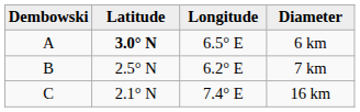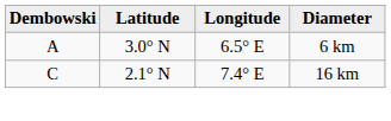 <table class="wikitable">
 <tr>
 <th width="25%" style="background:#eeeeee;">Dembowski</th>
 <th width="25%" style="background:#eeeeee;">Latitude</th>
 <th width="25%" style="background:#eeeeee;">Longitude</th>
 <th width="25%" style="background:#eeeeee;">Diameter</th>
 </tr>
 <tr>
 <td align="center">A</td>
-<td align="center"><strong>3.0° N</strong></td>
+<td align="center">3.0° N</td>
 <td align="center">6.5° E</td>
 <td align="center">6 km</td>
-</tr>
-<tr>
-<td align="center">B</td>
-<td align="center">2.5° N</td>
-<td align="center">6.2° E</td>
-<td align="center">7 km</td>
 </tr>
 <tr>
 <td align="center">C</td>
 <td align="center">2.1° N</td>
 <td align="center">7.4° E</td>
 <td align="center">16 km</td>
 </tr>
 </table>
